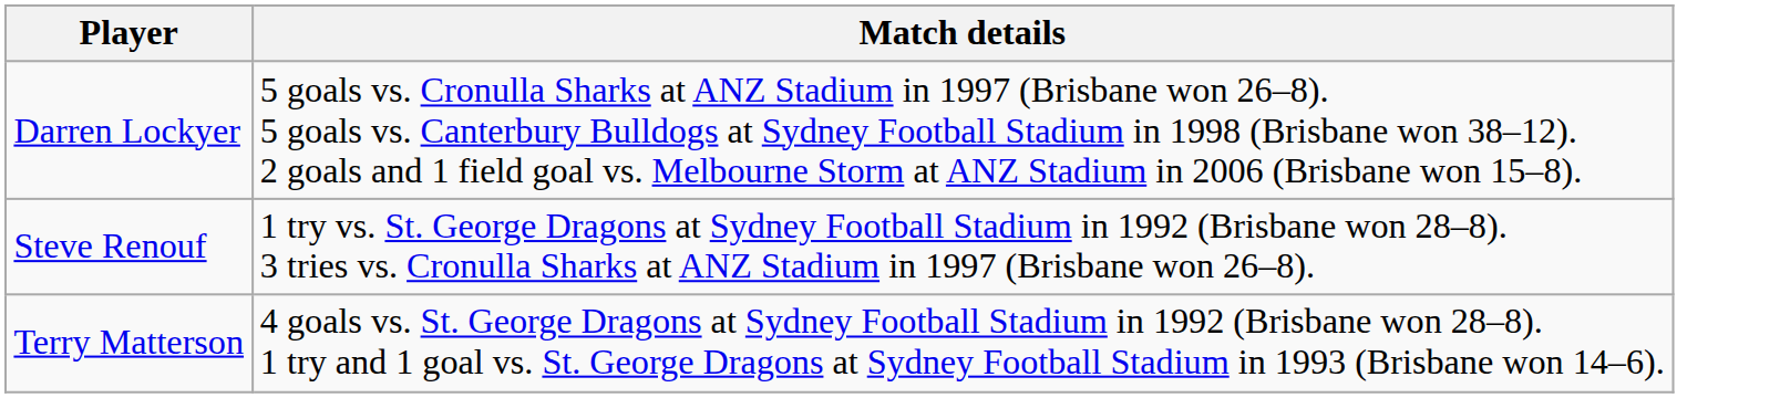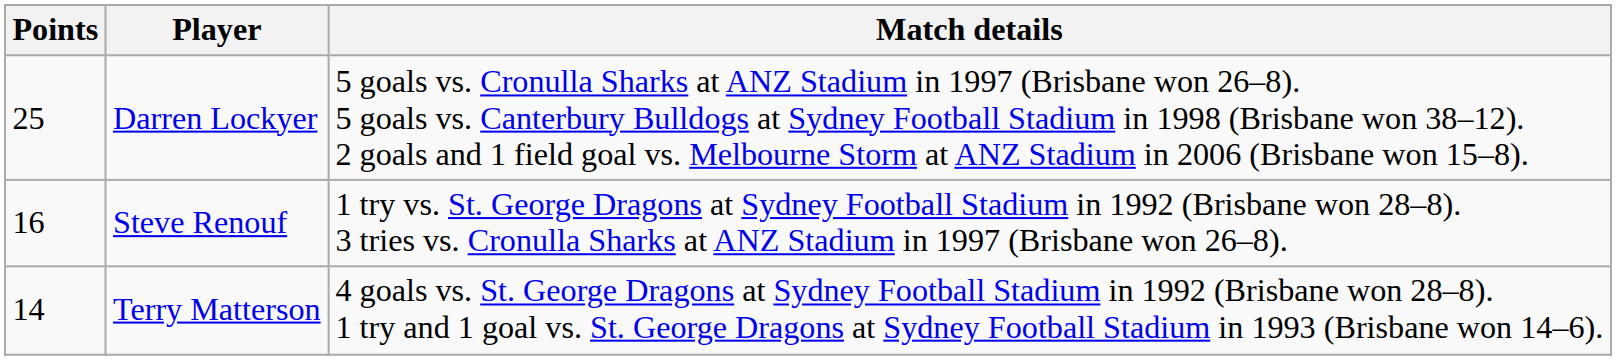 <table class="wikitable">
 <tr>
+<th>Points</th>
 <th>Player</th>
 <th>Match details</th>
 </tr>
 <tr>
+<td>25</td>
 <td><a href='#'>Darren Lockyer</a></td>
 <td>5 goals vs. <a href='#'>Cronulla Sharks</a> at <a href='#'>ANZ Stadium</a> in 1997 (Brisbane won 26–8).<br> 5 goals vs. <a href='#'>Canterbury Bulldogs</a> at <a href='#'>Sydney Football Stadium</a> in 1998 (Brisbane won 38–12).<br> 2 goals and 1 field goal vs. <a href='#'>Melbourne Storm</a> at <a href='#'>ANZ Stadium</a> in 2006 (Brisbane won 15–8).</td>
 </tr>
 <tr>
+<td>16</td>
 <td><a href='#'>Steve Renouf</a></td>
 <td>1 try vs. <a href='#'>St. George Dragons</a> at <a href='#'>Sydney Football Stadium</a> in 1992 (Brisbane won 28–8).<br> 3 tries vs. <a href='#'>Cronulla Sharks</a> at <a href='#'>ANZ Stadium</a> in 1997 (Brisbane won 26–8).</td>
 </tr>
 <tr>
+<td>14</td>
 <td><a href='#'>Terry Matterson</a></td>
 <td>4 goals vs. <a href='#'>St. George Dragons</a> at <a href='#'>Sydney Football Stadium</a> in 1992 (Brisbane won 28–8).<br> 1 try and 1 goal vs. <a href='#'>St. George Dragons</a> at <a href='#'>Sydney Football Stadium</a> in 1993 (Brisbane won 14–6).</td>
 </tr>
 </table>
